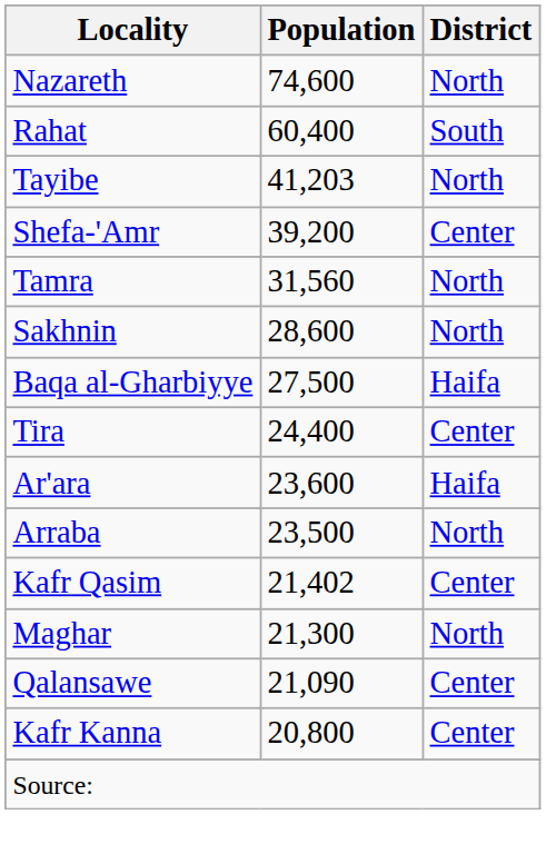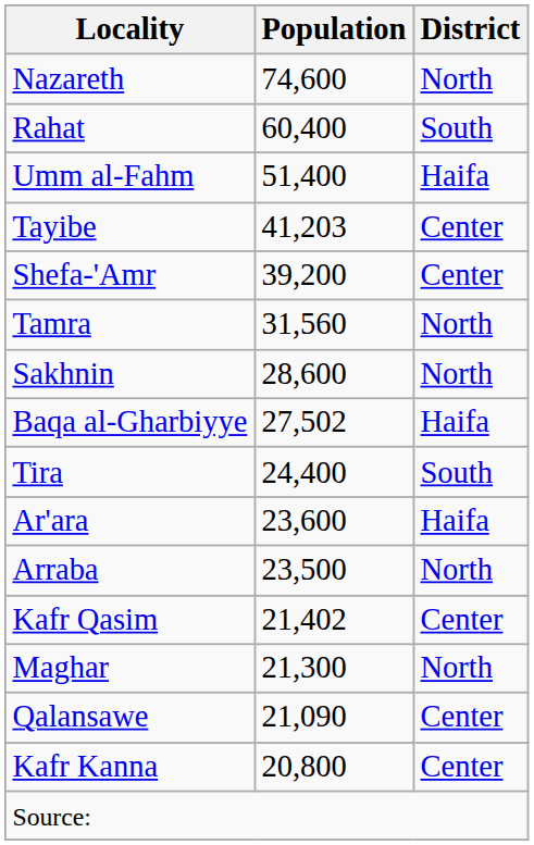 <table class="wikitable sortable">
 <tr>
 <th>Locality</th>
 <th>Population</th>
 <th>District</th>
 </tr>
 <tr>
 <td><a href='#'>Nazareth</a></td>
 <td>74,600</td>
 <td><a href='#'>North</a></td>
 </tr>
 <tr>
 <td><a href='#'>Rahat</a></td>
 <td>60,400</td>
 <td><a href='#'>South</a></td>
 </tr>
 <tr>
+<td><a href='#'>Umm al-Fahm</a></td>
+<td>51,400</td>
+<td><a href='#'>Haifa</a></td>
+</tr>
+<tr>
 <td><a href='#'>Tayibe</a></td>
 <td>41,203</td>
-<td><a href='#'>North</a></td>
+<td><a href='#'>Center</a></td>
 </tr>
 <tr>
 <td><a href='#'>Shefa-'Amr</a></td>
 <td>39,200</td>
 <td><a href='#'>Center</a></td>
 </tr>
 <tr>
 <td><a href='#'>Tamra</a></td>
 <td>31,560</td>
 <td><a href='#'>North</a></td>
 </tr>
 <tr>
 <td><a href='#'>Sakhnin</a></td>
 <td>28,600</td>
 <td><a href='#'>North</a></td>
 </tr>
 <tr>
 <td><a href='#'>Baqa al-Gharbiyye</a></td>
-<td>27,500</td>
+<td>27,502</td>
 <td><a href='#'>Haifa</a></td>
 </tr>
 <tr>
 <td><a href='#'>Tira</a></td>
 <td>24,400</td>
-<td><a href='#'>Center</a></td>
+<td><a href='#'>South</a></td>
 </tr>
 <tr>
 <td><a href='#'>Ar'ara</a></td>
 <td>23,600</td>
 <td><a href='#'>Haifa</a></td>
 </tr>
 <tr>
 <td><a href='#'>Arraba</a></td>
 <td>23,500</td>
 <td><a href='#'>North</a></td>
 </tr>
 <tr>
 <td><a href='#'>Kafr Qasim</a></td>
 <td>21,402</td>
 <td><a href='#'>Center</a></td>
 </tr>
 <tr>
 <td><a href='#'>Maghar</a></td>
 <td>21,300</td>
 <td><a href='#'>North</a></td>
 </tr>
 <tr>
 <td><a href='#'>Qalansawe</a></td>
 <td>21,090</td>
 <td><a href='#'>Center</a></td>
 </tr>
 <tr>
 <td><a href='#'>Kafr Kanna</a></td>
 <td>20,800</td>
 <td><a href='#'>Center</a></td>
 </tr>
 <tr>
 <td colspan="3"><small>Source: </small></td>
 </tr>
 </table>
